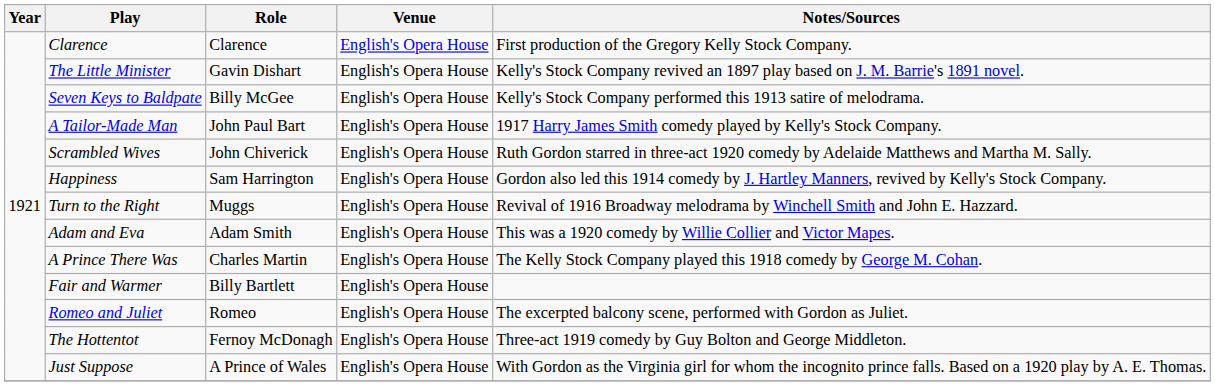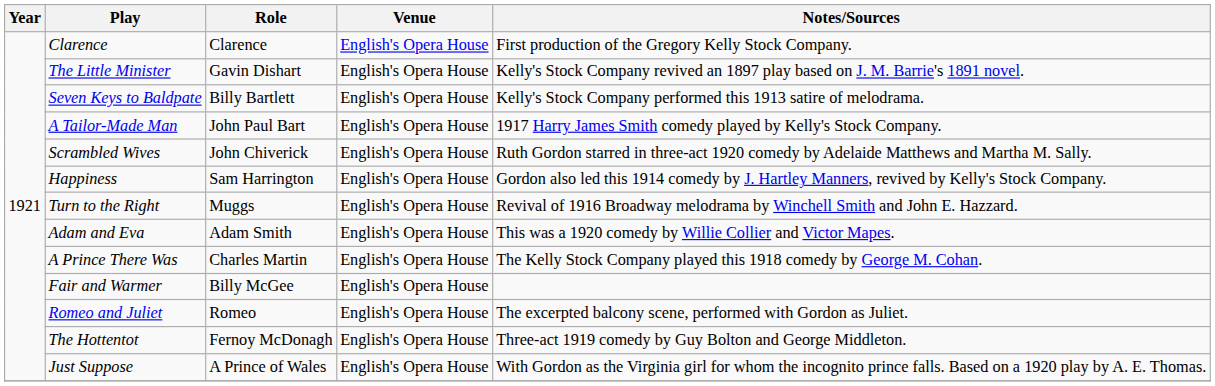 <table class="wikitable sortable plainrowheaders" style="font-size: 90%">
 <tr>
 <th scope="col">Year</th>
 <th scope="col">Play</th>
 <th scope="col">Role</th>
 <th scope="col">Venue</th>
 <th scope="col">Notes/Sources</th>
 </tr>
 <tr>
 <td rowspan=13>1921</td>
 <td><em>Clarence</em></td>
 <td>Clarence</td>
 <td><a href='#'>English's Opera House</a></td>
 <td>First production of the Gregory Kelly Stock Company.</td>
 </tr>
 <tr>
 <td><em><a href='#'>The Little Minister</a></em></td>
 <td>Gavin Dishart</td>
 <td>English's Opera House</td>
 <td>Kelly's Stock Company revived an 1897 play based on <a href='#'>J. M. Barrie</a>'s <a href='#'>1891 novel</a>.</td>
 </tr>
 <tr>
 <td><em><a href='#'>Seven Keys to Baldpate</a></em></td>
-<td>Billy McGee</td>
+<td>Billy Bartlett</td>
 <td>English's Opera House</td>
 <td>Kelly's Stock Company performed this 1913 satire of melodrama.</td>
 </tr>
 <tr>
 <td><em><a href='#'>A Tailor-Made Man</a></em></td>
 <td>John Paul Bart</td>
 <td>English's Opera House</td>
 <td>1917 <a href='#'>Harry James Smith</a> comedy played by Kelly's Stock Company.</td>
 </tr>
 <tr>
 <td><em>Scrambled Wives</em></td>
 <td>John Chiverick</td>
 <td>English's Opera House</td>
 <td>Ruth Gordon starred in three-act 1920 comedy by Adelaide Matthews and Martha M. Sally.</td>
 </tr>
 <tr>
 <td><em>Happiness</em></td>
 <td>Sam Harrington</td>
 <td>English's Opera House</td>
 <td>Gordon also led this 1914 comedy by <a href='#'>J. Hartley Manners</a>, revived by Kelly's Stock Company.</td>
 </tr>
 <tr>
 <td><em>Turn to the Right</em></td>
 <td>Muggs</td>
 <td>English's Opera House</td>
 <td>Revival of 1916 Broadway melodrama by <a href='#'>Winchell Smith</a> and John E. Hazzard.</td>
 </tr>
 <tr>
 <td><em>Adam and Eva</em></td>
 <td>Adam Smith</td>
 <td>English's Opera House</td>
 <td>This was a 1920 comedy by <a href='#'>Willie Collier</a> and <a href='#'>Victor Mapes</a>.</td>
 </tr>
 <tr>
 <td><em>A Prince There Was</em></td>
 <td>Charles Martin</td>
 <td>English's Opera House</td>
 <td>The Kelly Stock Company played this 1918 comedy by <a href='#'>George M. Cohan</a>.</td>
 </tr>
 <tr>
 <td><em>Fair and Warmer</em></td>
-<td>Billy Bartlett</td>
+<td>Billy McGee</td>
 <td>English's Opera House</td>
 <td></td>
 </tr>
 <tr>
 <td><em><a href='#'>Romeo and Juliet</a></em></td>
 <td>Romeo</td>
 <td>English's Opera House</td>
 <td>The excerpted balcony scene, performed with Gordon as Juliet.</td>
 </tr>
 <tr>
 <td><em>The Hottentot</em></td>
 <td>Fernoy McDonagh</td>
 <td>English's Opera House</td>
 <td>Three-act 1919 comedy by Guy Bolton and George Middleton.</td>
 </tr>
 <tr>
 <td><em>Just Suppose</em></td>
 <td>A Prince of Wales</td>
 <td>English's Opera House</td>
 <td>With Gordon as the Virginia girl for whom the incognito prince falls. Based on a 1920 play by A. E. Thomas.</td>
 </tr>
 <tr>
 </tr>
 </table>
